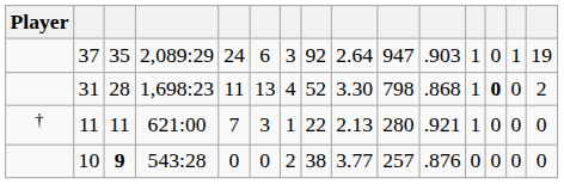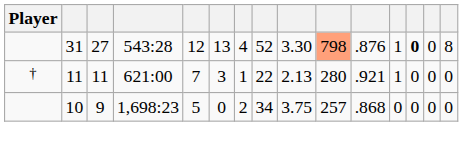 <table class="wikitable sortable" style="text-align:center;">
 <tr>
 <th>Player</th>
 <th></th>
 <th></th>
 <th></th>
 <th></th>
 <th></th>
 <th></th>
 <th></th>
 <th></th>
 <th></th>
 <th></th>
 <th></th>
 <th></th>
 <th></th>
 <th></th>
 </tr>
 <tr>
 <td></td>
-<td>37</td>
-<td>35</td>
-<td>2,089:29</td>
-<td>24</td>
-<td>6</td>
-<td>3</td>
-<td>92</td>
-<td>2.64</td>
-<td>947</td>
-<td>.903</td>
-<td>1</td>
-<td>0</td>
-<td>1</td>
-<td>19</td>
-</tr>
-<tr>
-<td></td>
 <td>31</td>
-<td>28</td>
-<td>1,698:23</td>
-<td>11</td>
+<td>27</td>
+<td>543:28</td>
+<td>12</td>
 <td>13</td>
 <td>4</td>
 <td>52</td>
 <td>3.30</td>
-<td>798</td>
-<td>.868</td>
+<td style="background: lightsalmon;">798</td>
+<td>.876</td>
 <td>1</td>
 <td><strong>0</strong></td>
 <td>0</td>
-<td>2</td>
+<td>8</td>
 </tr>
 <tr>
 <td><sup>†</sup></td>
 <td>11</td>
 <td>11</td>
 <td>621:00</td>
 <td>7</td>
 <td>3</td>
 <td>1</td>
 <td>22</td>
 <td>2.13</td>
 <td>280</td>
 <td>.921</td>
 <td>1</td>
 <td>0</td>
 <td>0</td>
 <td>0</td>
 </tr>
 <tr>
 <td></td>
 <td>10</td>
-<td><strong>9</strong></td>
-<td>543:28</td>
-<td>0</td>
+<td>9</td>
+<td>1,698:23</td>
+<td>5</td>
 <td>0</td>
 <td>2</td>
-<td>38</td>
-<td>3.77</td>
+<td>34</td>
+<td>3.75</td>
 <td>257</td>
-<td>.876</td>
+<td>.868</td>
 <td>0</td>
 <td>0</td>
 <td>0</td>
 <td>0</td>
 </tr>
 </table>
